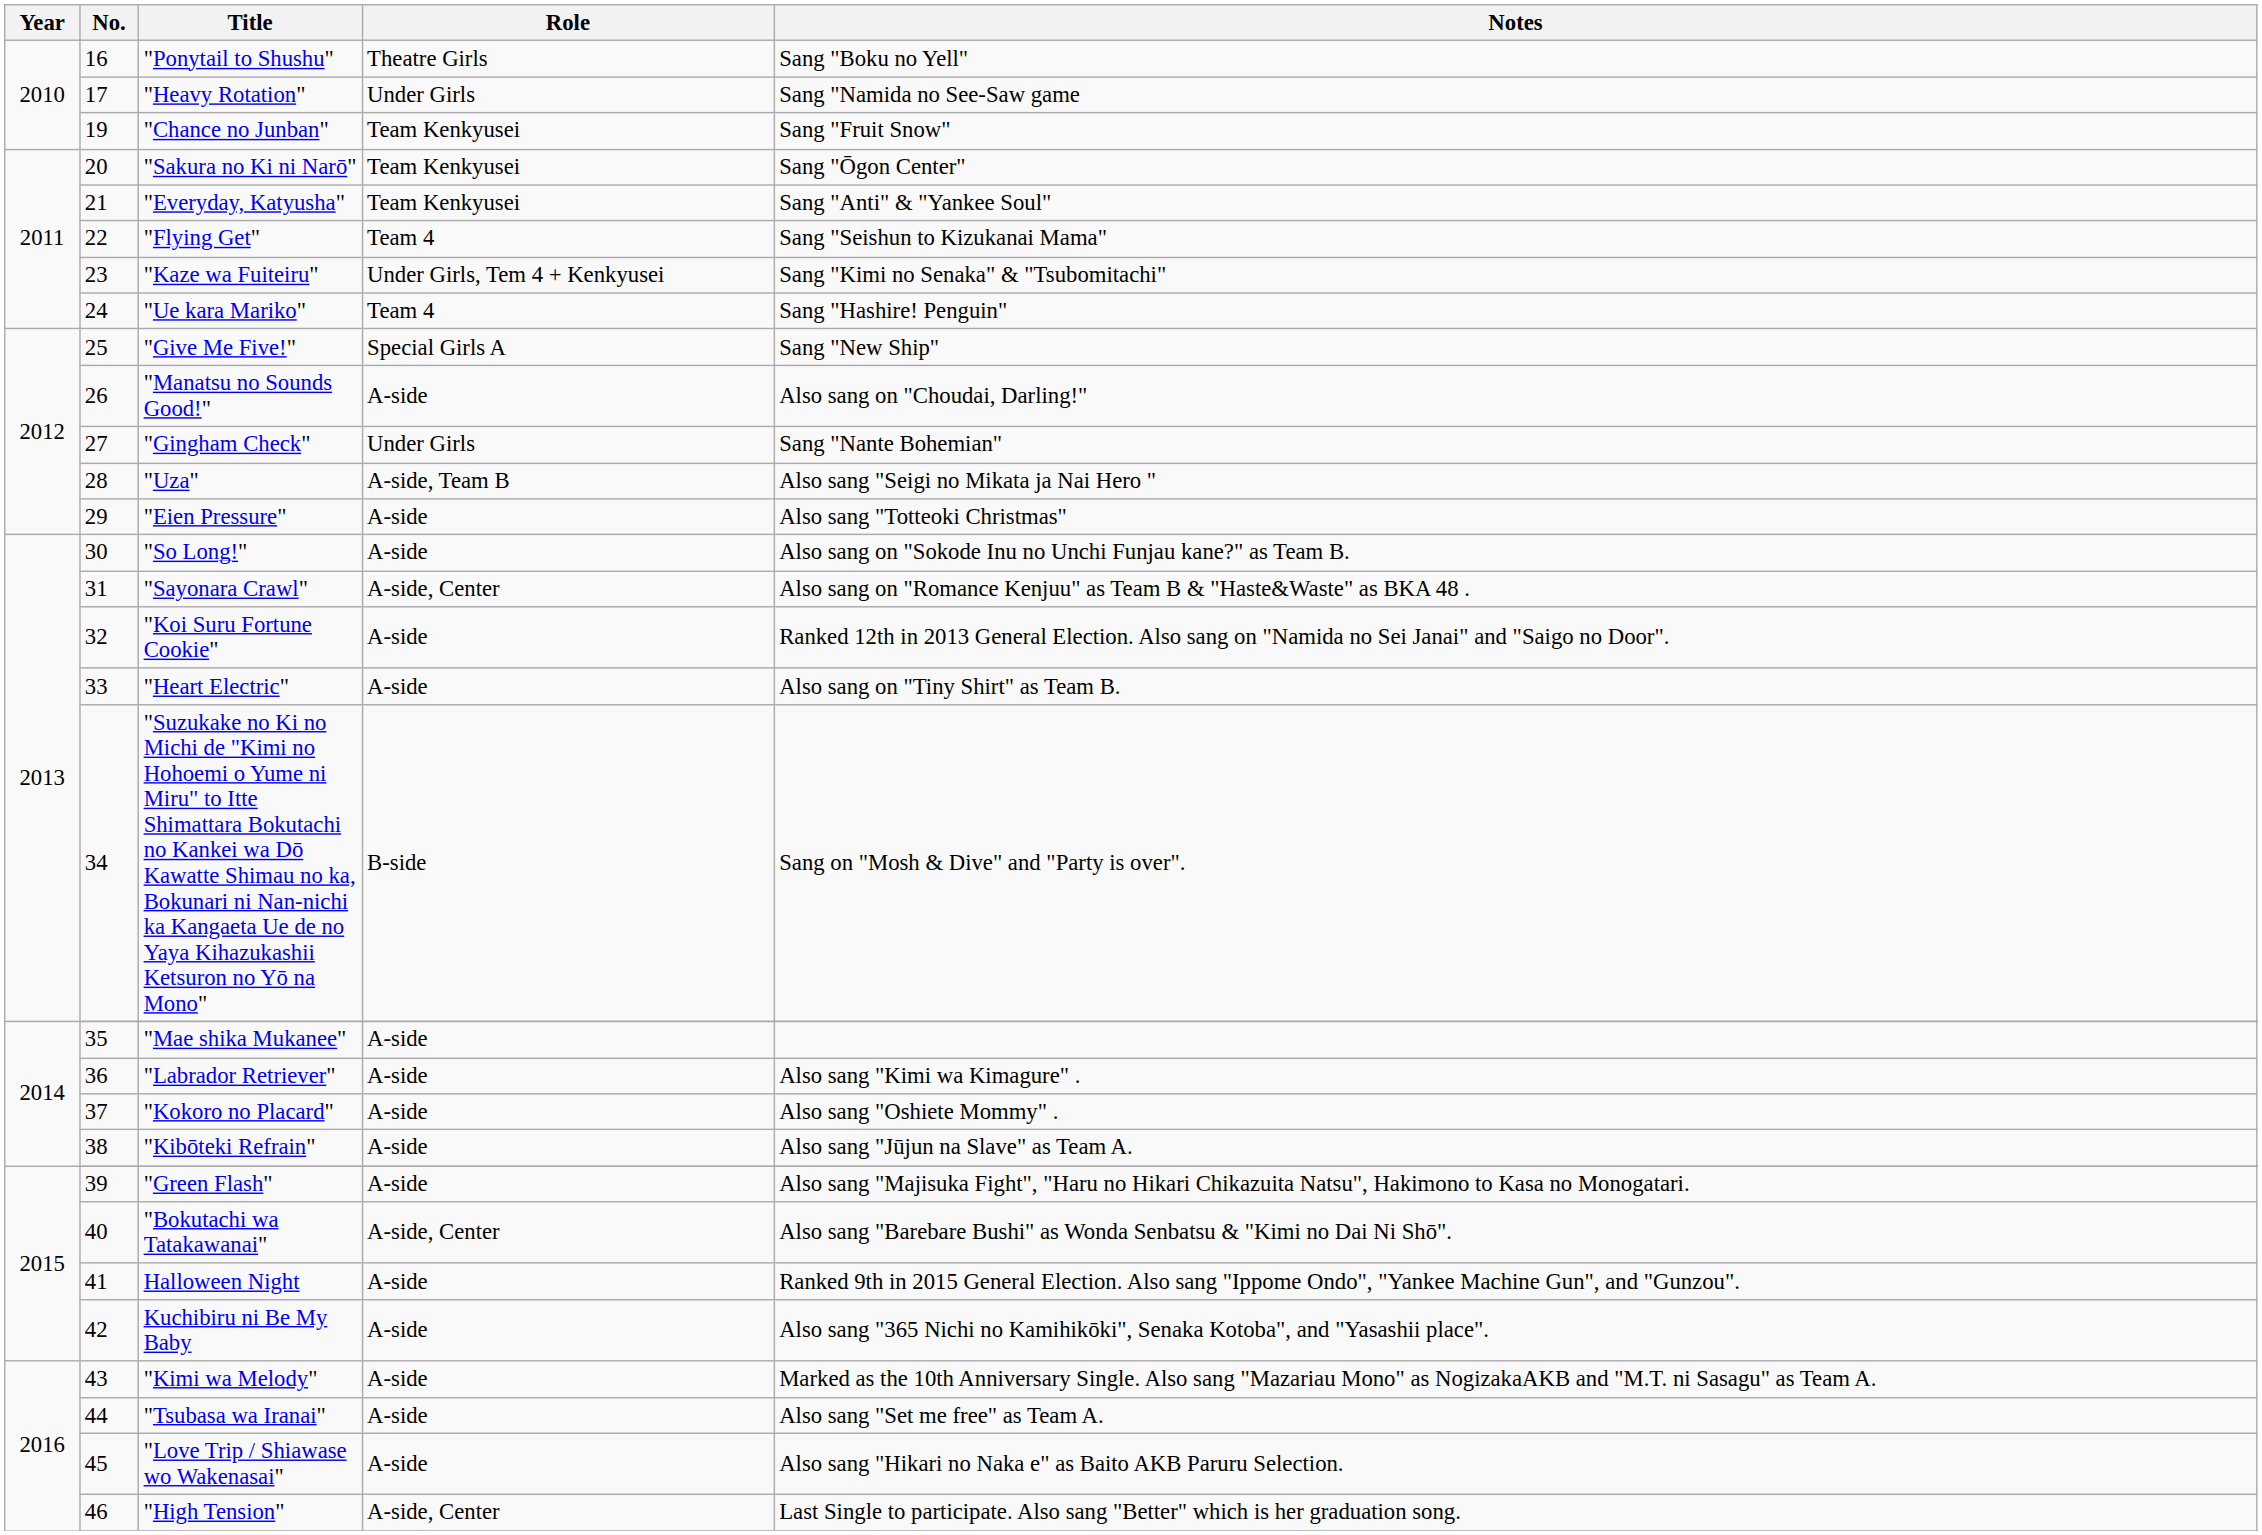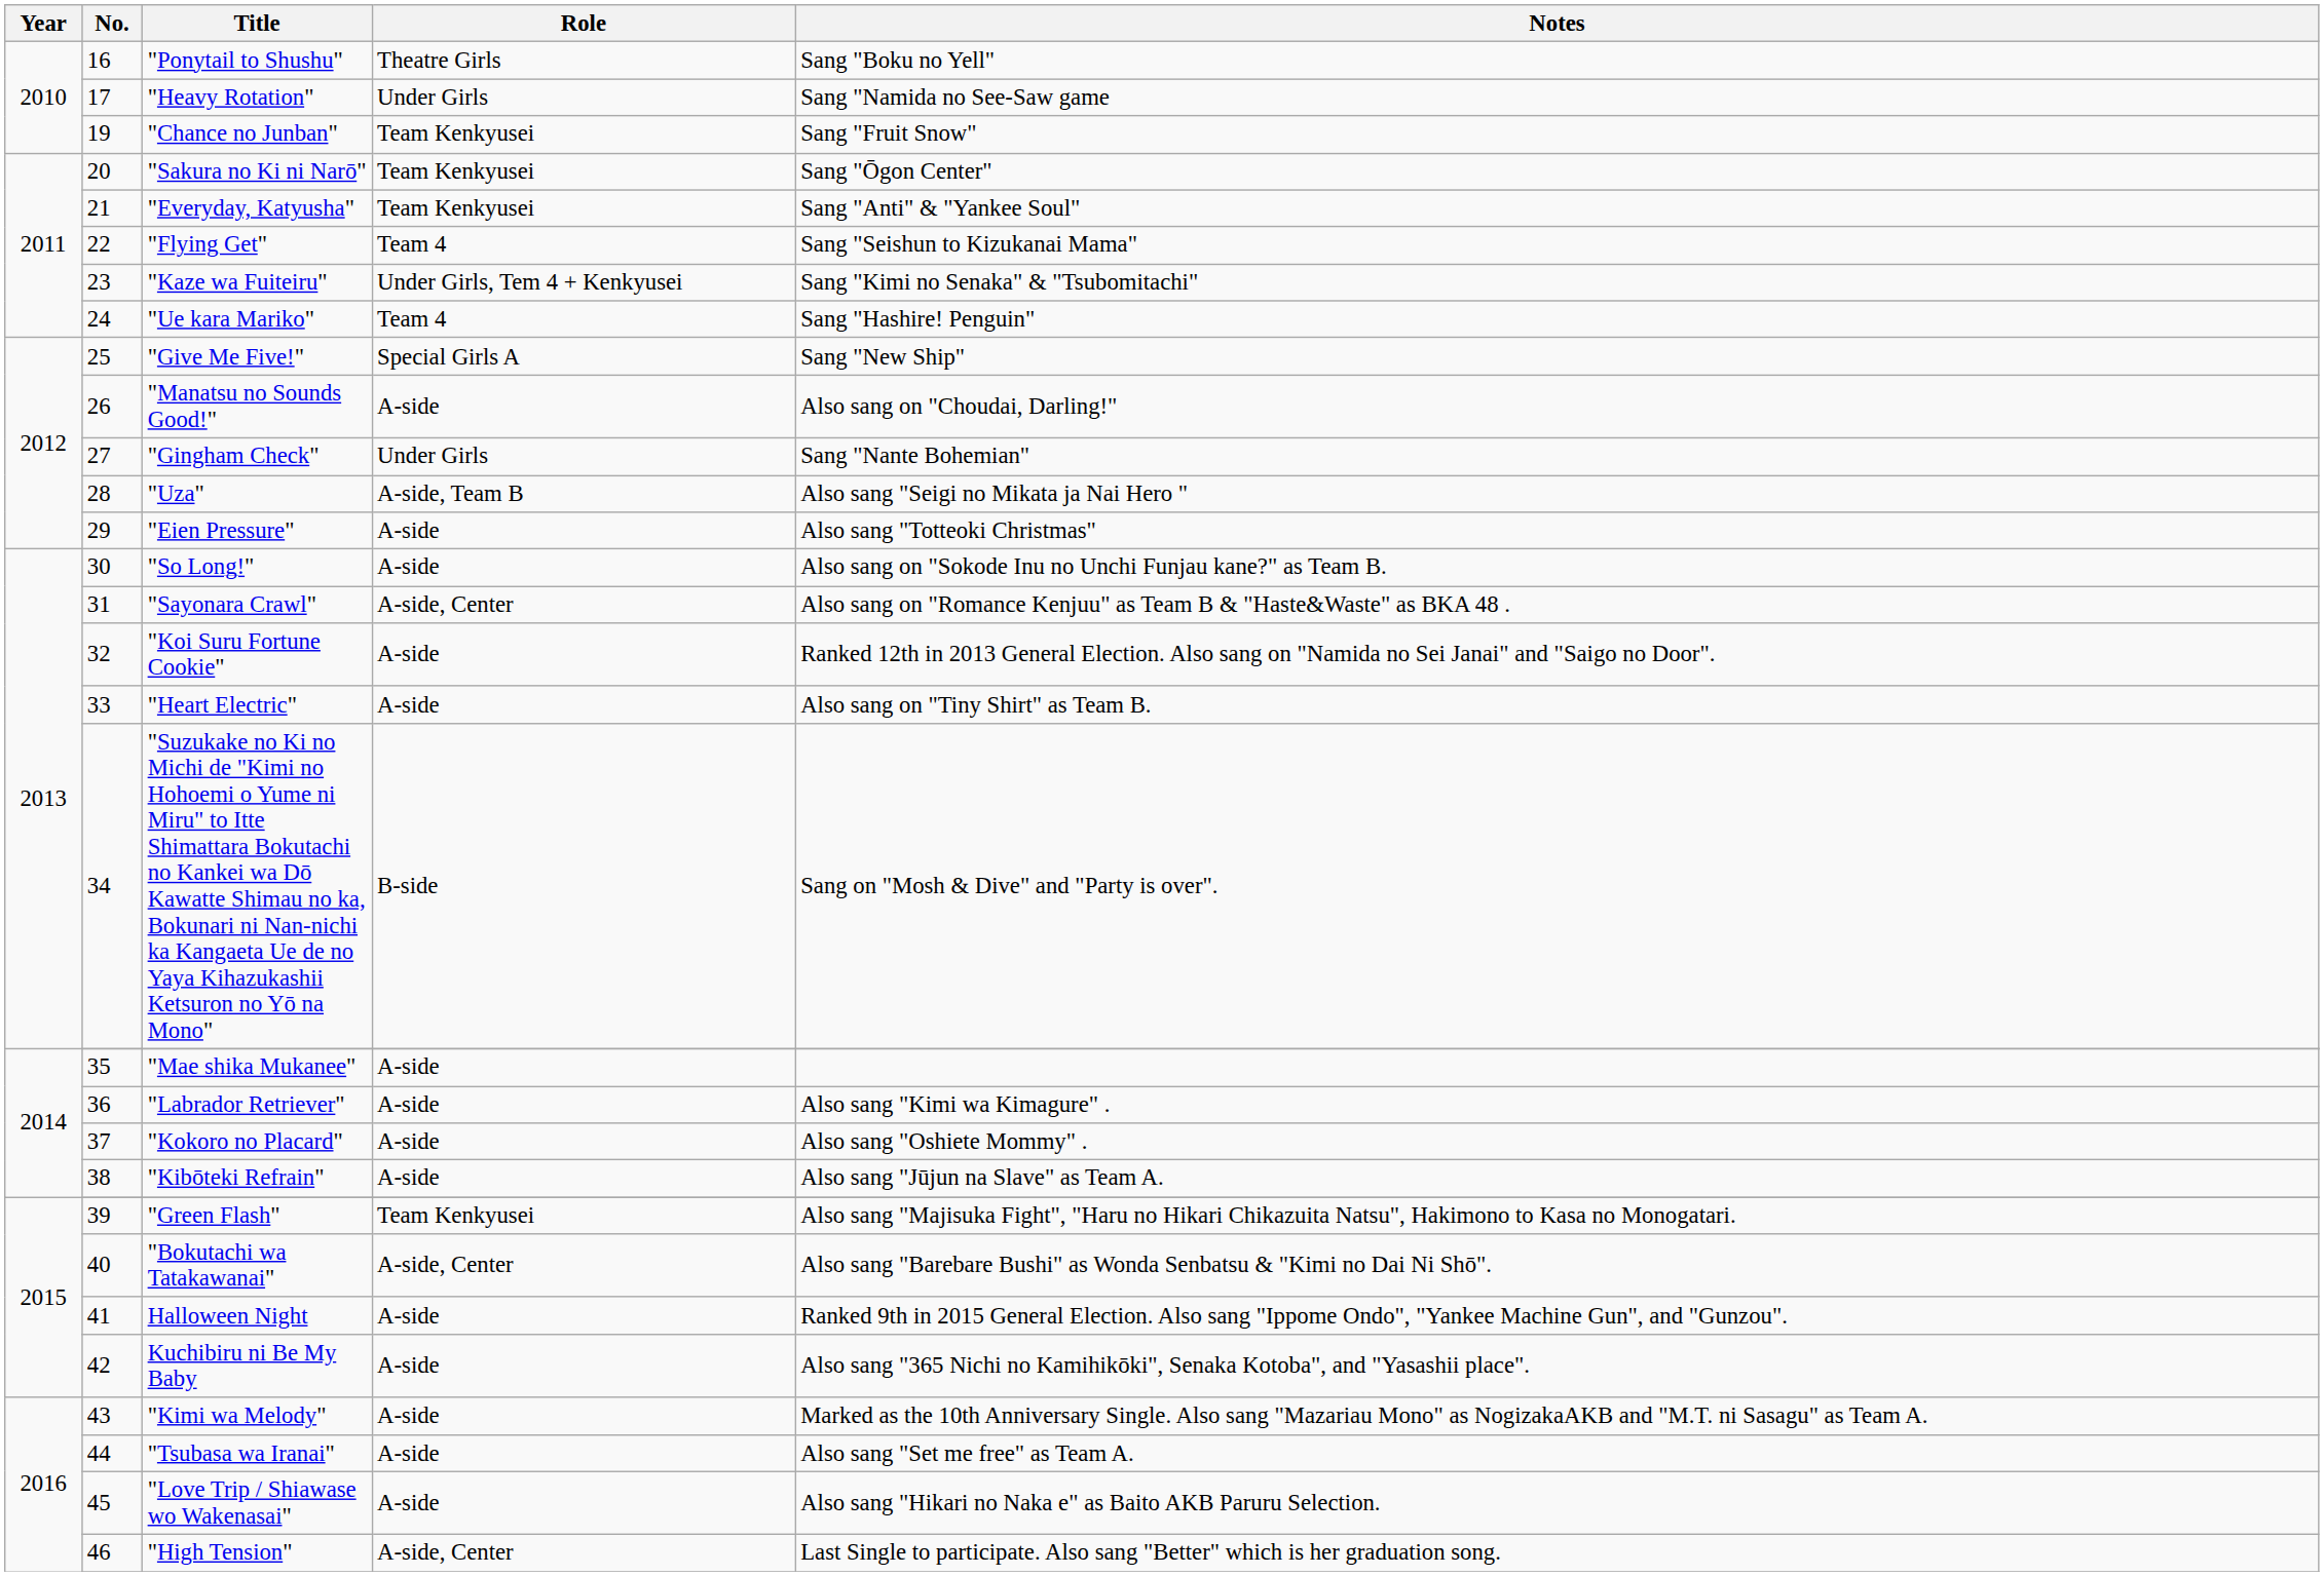 <table class="wikitable sortable" style="width:80%;">
 <tr>
 <th>Year</th>
 <th data-sort-type="number">No. </th>
 <th style="width:150px;">Title </th>
 <th>Role  </th>
 <th class="unsortable">Notes </th>
 </tr>
 <tr>
 <td rowspan=3 style="text-align:center">2010</td>
 <td>16</td>
 <td>"<a href='#'>Ponytail to Shushu</a>"</td>
 <td>Theatre Girls</td>
 <td>Sang "Boku no Yell"</td>
 </tr>
 <tr>
 <td>17</td>
 <td>"<a href='#'>Heavy Rotation</a>"</td>
 <td>Under Girls</td>
 <td>Sang "Namida no See-Saw game</td>
 </tr>
 <tr>
 <td>19</td>
 <td>"<a href='#'>Chance no Junban</a>"</td>
 <td>Team Kenkyusei</td>
 <td>Sang "Fruit Snow"</td>
 </tr>
 <tr>
 <td rowspan=5 style="text-align:center">2011</td>
 <td>20</td>
 <td>"<a href='#'>Sakura no Ki ni Narō</a>"</td>
 <td>Team Kenkyusei</td>
 <td>Sang "Ōgon Center"</td>
 </tr>
 <tr>
 <td>21</td>
 <td>"<a href='#'>Everyday, Katyusha</a>"</td>
 <td>Team Kenkyusei</td>
 <td>Sang "Anti" & "Yankee Soul"</td>
 </tr>
 <tr>
 <td>22</td>
 <td>"<a href='#'>Flying Get</a>"</td>
 <td>Team 4</td>
 <td>Sang "Seishun to Kizukanai Mama"</td>
 </tr>
 <tr>
 <td>23</td>
 <td>"<a href='#'>Kaze wa Fuiteiru</a>"</td>
 <td>Under Girls, Tem 4 + Kenkyusei</td>
 <td>Sang "Kimi no Senaka" & "Tsubomitachi"</td>
 </tr>
 <tr>
 <td>24</td>
 <td>"<a href='#'>Ue kara Mariko</a>"</td>
 <td>Team 4</td>
 <td>Sang "Hashire! Penguin"</td>
 </tr>
 <tr>
 <td rowspan=5 style="text-align:center">2012</td>
 <td>25</td>
 <td>"<a href='#'>Give Me Five!</a>"</td>
 <td>Special Girls A</td>
 <td>Sang "New Ship"</td>
 </tr>
 <tr>
 <td>26</td>
 <td>"<a href='#'>Manatsu no Sounds Good!</a>"</td>
 <td>A-side</td>
 <td>Also sang on "Choudai, Darling!"</td>
 </tr>
 <tr>
 <td>27</td>
 <td>"<a href='#'>Gingham Check</a>"</td>
 <td>Under Girls</td>
 <td>Sang "Nante Bohemian"</td>
 </tr>
 <tr>
 <td>28</td>
 <td>"<a href='#'>Uza</a>"</td>
 <td>A-side, Team B</td>
 <td>Also sang "Seigi no Mikata ja Nai Hero "</td>
 </tr>
 <tr>
 <td>29</td>
 <td>"<a href='#'>Eien Pressure</a>"</td>
 <td>A-side</td>
 <td>Also sang  "Totteoki Christmas"</td>
 </tr>
 <tr>
 <td rowspan=5 style="text-align:center">2013</td>
 <td>30</td>
 <td>"<a href='#'>So Long!</a>"</td>
 <td>A-side</td>
 <td>Also sang on "Sokode Inu no Unchi Funjau kane?" as Team B.</td>
 </tr>
 <tr>
 <td>31</td>
 <td>"<a href='#'>Sayonara Crawl</a>"</td>
 <td>A-side, Center</td>
 <td>Also sang on "Romance Kenjuu" as Team B & "Haste&Waste" as BKA 48 .</td>
 </tr>
 <tr>
 <td>32</td>
 <td>"<a href='#'>Koi Suru Fortune Cookie</a>"</td>
 <td>A-side</td>
 <td>Ranked 12th in 2013 General Election. Also sang on "Namida no Sei Janai" and "Saigo no Door".</td>
 </tr>
 <tr>
 <td>33</td>
 <td>"<a href='#'>Heart Electric</a>"</td>
 <td>A-side</td>
 <td>Also sang on "Tiny Shirt" as Team B.</td>
 </tr>
 <tr>
 <td>34</td>
 <td>"<a href='#'>Suzukake no Ki no Michi de "Kimi no Hohoemi o Yume ni Miru" to Itte Shimattara Bokutachi no Kankei wa Dō Kawatte Shimau no ka, Bokunari ni Nan-nichi ka Kangaeta Ue de no Yaya Kihazukashii Ketsuron no Yō na Mono</a>"</td>
 <td>B-side</td>
 <td>Sang on "Mosh & Dive" and "Party is over".</td>
 </tr>
 <tr>
 <td rowspan=5 style="text-align:center">2014</td>
 </tr>
 <tr>
 <td>35</td>
 <td>"<a href='#'>Mae shika Mukanee</a>"</td>
 <td>A-side</td>
 <td></td>
 </tr>
 <tr>
 <td>36</td>
 <td>"<a href='#'>Labrador Retriever</a>"</td>
 <td>A-side</td>
 <td>Also sang "Kimi wa Kimagure" .</td>
 </tr>
 <tr>
 <td>37</td>
 <td>"<a href='#'>Kokoro no Placard</a>"</td>
 <td>A-side</td>
 <td>Also sang "Oshiete Mommy" .</td>
 </tr>
 <tr>
 <td>38</td>
 <td>"<a href='#'>Kibōteki Refrain</a>"</td>
 <td>A-side</td>
 <td>Also sang "Jūjun na Slave" as Team A.</td>
 </tr>
 <tr>
 <td rowspan=5 style="text-align:center">2015</td>
 </tr>
 <tr>
 <td>39</td>
 <td>"<a href='#'>Green Flash</a>"</td>
-<td>A-side</td>
+<td>Team Kenkyusei</td>
 <td>Also sang "Majisuka Fight", "Haru no Hikari Chikazuita Natsu", Hakimono to Kasa no Monogatari.</td>
 </tr>
 <tr>
 <td>40</td>
 <td>"<a href='#'>Bokutachi wa Tatakawanai</a>"</td>
 <td>A-side, Center</td>
 <td>Also sang "Barebare Bushi" as Wonda Senbatsu & "Kimi no Dai Ni Shō".</td>
 </tr>
 <tr>
 <td>41</td>
 <td><a href='#'>Halloween Night</a></td>
 <td>A-side</td>
 <td>Ranked 9th in 2015 General Election. Also sang "Ippome Ondo", "Yankee Machine Gun", and "Gunzou".</td>
 </tr>
 <tr>
 <td>42</td>
 <td><a href='#'>Kuchibiru ni Be My Baby</a></td>
 <td>A-side</td>
 <td>Also sang "365 Nichi no Kamihikōki", Senaka Kotoba", and "Yasashii place".</td>
 </tr>
 <tr>
 <td rowspan=5 style="text-align:center">2016</td>
 <td>43</td>
 <td>"<a href='#'>Kimi wa Melody</a>"</td>
 <td>A-side</td>
 <td>Marked as the 10th Anniversary Single. Also sang "Mazariau Mono" as NogizakaAKB and "M.T. ni Sasagu" as Team A.</td>
 </tr>
 <tr>
 <td>44</td>
 <td>"<a href='#'>Tsubasa wa Iranai</a>"</td>
 <td>A-side</td>
 <td>Also sang "Set me free" as Team A.</td>
 </tr>
 <tr>
 <td>45</td>
 <td>"<a href='#'>Love Trip / Shiawase wo Wakenasai</a>"</td>
 <td>A-side</td>
 <td>Also sang "Hikari no Naka e" as Baito AKB Paruru Selection.</td>
 </tr>
 <tr>
 <td>46</td>
 <td>"<a href='#'>High Tension</a>"</td>
 <td>A-side, Center</td>
 <td>Last Single to participate. Also sang "Better" which is her graduation song.</td>
 </tr>
 <tr>
 </tr>
 </table>
